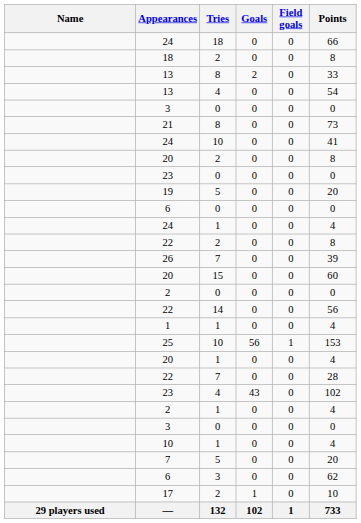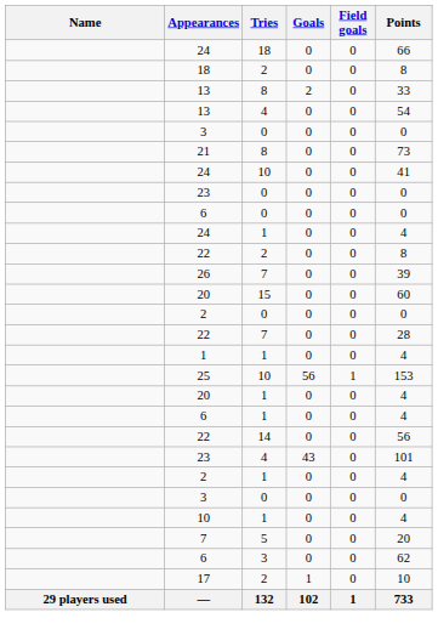 <table class="wikitable sortable" style="text-align: center;">
 <tr>
 <th style="width:12em">Name</th>
 <th><a href='#'>Appearances</a></th>
 <th style="width:3em"><a href='#'>Tries</a></th>
 <th style="width:3em"><a href='#'>Goals</a></th>
 <th style="width:3em"><a href='#'>Field goals</a></th>
 <th style="width:4em">Points</th>
 </tr>
 <tr>
 <td style="text-align:left;"></td>
 <td>24</td>
 <td>18</td>
 <td>0</td>
 <td>0</td>
 <td>66</td>
 </tr>
 <tr>
 <td style="text-align:left;"></td>
 <td>18</td>
 <td>2</td>
 <td>0</td>
 <td>0</td>
 <td>8</td>
 </tr>
 <tr>
 <td style="text-align:left;"></td>
 <td>13</td>
 <td>8</td>
 <td>2</td>
 <td>0</td>
 <td>33</td>
 </tr>
 <tr>
 <td style="text-align:left;"></td>
 <td>13</td>
 <td>4</td>
 <td>0</td>
 <td>0</td>
 <td>54</td>
 </tr>
 <tr>
 <td style="text-align:left;"></td>
 <td>3</td>
 <td>0</td>
 <td>0</td>
 <td>0</td>
 <td>0</td>
 </tr>
 <tr>
 <td style="text-align:left;"></td>
 <td>21</td>
 <td>8</td>
 <td>0</td>
 <td>0</td>
 <td>73</td>
 </tr>
 <tr>
 <td style="text-align:left;"></td>
 <td>24</td>
 <td>10</td>
 <td>0</td>
 <td>0</td>
 <td>41</td>
 </tr>
 <tr>
 <td style="text-align:left;"></td>
-<td>20</td>
-<td>2</td>
-<td>0</td>
-<td>0</td>
-<td>8</td>
-</tr>
-<tr>
-<td style="text-align:left;"></td>
 <td>23</td>
 <td>0</td>
 <td>0</td>
 <td>0</td>
 <td>0</td>
-</tr>
-<tr>
-<td style="text-align:left;"></td>
-<td>19</td>
-<td>5</td>
-<td>0</td>
-<td>0</td>
-<td>20</td>
 </tr>
 <tr>
 <td style="text-align:left;"></td>
 <td>6</td>
 <td>0</td>
 <td>0</td>
 <td>0</td>
 <td>0</td>
 </tr>
 <tr>
 <td style="text-align:left;"></td>
 <td>24</td>
 <td>1</td>
 <td>0</td>
 <td>0</td>
 <td>4</td>
 </tr>
 <tr>
 <td style="text-align:left;"></td>
 <td>22</td>
 <td>2</td>
 <td>0</td>
 <td>0</td>
 <td>8</td>
 </tr>
 <tr>
 <td style="text-align:left;"></td>
 <td>26</td>
 <td>7</td>
 <td>0</td>
 <td>0</td>
 <td>39</td>
 </tr>
 <tr>
 <td style="text-align:left;"></td>
 <td>20</td>
 <td>15</td>
 <td>0</td>
 <td>0</td>
 <td>60</td>
 </tr>
 <tr>
 <td style="text-align:left;"></td>
 <td>2</td>
 <td>0</td>
 <td>0</td>
 <td>0</td>
 <td>0</td>
 </tr>
 <tr>
 <td style="text-align:left;"></td>
 <td>22</td>
-<td>14</td>
+<td>7</td>
 <td>0</td>
 <td>0</td>
-<td>56</td>
+<td>28</td>
 </tr>
 <tr>
 <td style="text-align:left;"></td>
 <td>1</td>
 <td>1</td>
 <td>0</td>
 <td>0</td>
 <td>4</td>
 </tr>
 <tr>
 <td style="text-align:left;"></td>
 <td>25</td>
 <td>10</td>
 <td>56</td>
 <td>1</td>
 <td>153</td>
 </tr>
 <tr>
 <td style="text-align:left;"></td>
 <td>20</td>
 <td>1</td>
 <td>0</td>
 <td>0</td>
 <td>4</td>
 </tr>
 <tr>
 <td style="text-align:left;"></td>
-<td>22</td>
-<td>7</td>
+<td>6</td>
+<td>1</td>
 <td>0</td>
 <td>0</td>
-<td>28</td>
+<td>4</td>
+</tr>
+<tr>
+<td style="text-align:left;"></td>
+<td>22</td>
+<td>14</td>
+<td>0</td>
+<td>0</td>
+<td>56</td>
 </tr>
 <tr>
 <td style="text-align:left;"></td>
 <td>23</td>
 <td>4</td>
 <td>43</td>
 <td>0</td>
-<td>102</td>
+<td>101</td>
 </tr>
 <tr>
 <td style="text-align:left;"></td>
 <td>2</td>
 <td>1</td>
 <td>0</td>
 <td>0</td>
 <td>4</td>
 </tr>
 <tr>
 <td style="text-align:left;"></td>
 <td>3</td>
 <td>0</td>
 <td>0</td>
 <td>0</td>
 <td>0</td>
 </tr>
 <tr>
 <td style="text-align:left;"></td>
 <td>10</td>
 <td>1</td>
 <td>0</td>
 <td>0</td>
 <td>4</td>
 </tr>
 <tr>
 <td style="text-align:left;"></td>
 <td>7</td>
 <td>5</td>
 <td>0</td>
 <td>0</td>
 <td>20</td>
 </tr>
 <tr>
 <td style="text-align:left;"></td>
 <td>6</td>
 <td>3</td>
 <td>0</td>
 <td>0</td>
 <td>62</td>
 </tr>
 <tr>
 <td style="text-align:left;"></td>
 <td>17</td>
 <td>2</td>
 <td>1</td>
 <td>0</td>
 <td>10</td>
 </tr>
 <tr class="sortbottom">
 <th>29 players used</th>
 <th>—</th>
 <th>132</th>
 <th>102</th>
 <th>1</th>
 <th>733</th>
 </tr>
 </table>
